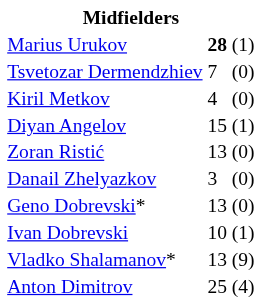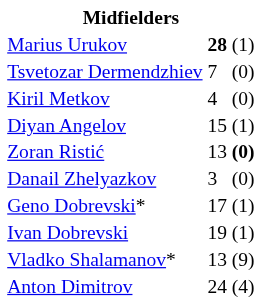 <table class="toccolours" border="0" cellpadding="2" cellspacing="0" align="left" style="margin:0.5em;">
 <tr>
 <th colspan="4" align="center" bgcolor="#FFFFFF"><span>Midfielders</span></th>
 </tr>
 <tr>
 <td> <a href='#'>Marius Urukov</a></td>
 <td><strong>28</strong></td>
 <td>(1)</td>
 </tr>
 <tr>
 <td> <a href='#'>Tsvetozar Dermendzhiev</a></td>
 <td>7</td>
 <td>(0)</td>
 </tr>
 <tr>
 <td> <a href='#'>Kiril Metkov</a></td>
 <td>4</td>
 <td>(0)</td>
 </tr>
 <tr>
 <td> <a href='#'>Diyan Angelov</a></td>
 <td>15</td>
 <td>(1)</td>
 </tr>
 <tr>
 <td> <a href='#'>Zoran Ristić</a></td>
 <td>13</td>
-<td>(0)</td>
+<td><strong>(0)</strong></td>
 </tr>
 <tr>
 <td> <a href='#'>Danail Zhelyazkov</a></td>
 <td>3</td>
 <td>(0)</td>
 </tr>
 <tr>
 <td> <a href='#'>Geno Dobrevski</a>*</td>
-<td>13</td>
-<td>(0)</td>
+<td>17</td>
+<td>(1)</td>
 </tr>
 <tr>
 <td> <a href='#'>Ivan Dobrevski</a></td>
-<td>10</td>
+<td>19</td>
 <td>(1)</td>
 </tr>
 <tr>
 <td> <a href='#'>Vladko Shalamanov</a>*</td>
 <td>13</td>
 <td>(9)</td>
 </tr>
 <tr>
 <td> <a href='#'>Anton Dimitrov</a></td>
-<td>25</td>
+<td>24</td>
 <td>(4)</td>
 </tr>
 <tr>
 </tr>
 </table>
